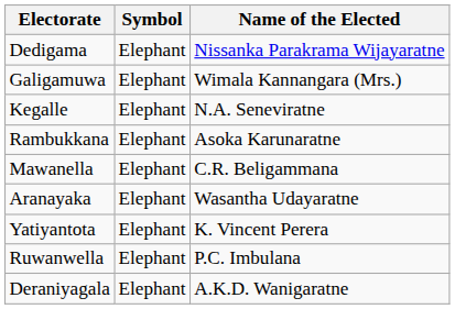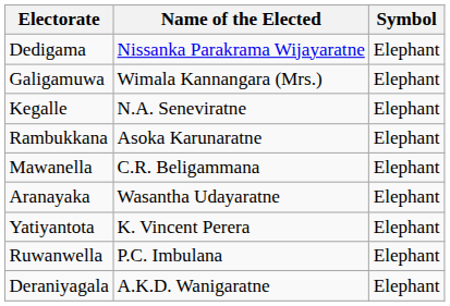 <table class="wikitable" border="1">
 <tr>
 <th>Electorate</th>
+<th>Name of the Elected</th>
 <th>Symbol</th>
-<th>Name of the Elected</th>
 </tr>
 <tr>
 <td>Dedigama</td>
+<td><a href='#'>Nissanka Parakrama Wijayaratne</a></td>
 <td>Elephant</td>
-<td><a href='#'>Nissanka Parakrama Wijayaratne</a></td>
 </tr>
 <tr>
 <td>Galigamuwa</td>
+<td>Wimala Kannangara (Mrs.)</td>
 <td>Elephant</td>
-<td>Wimala Kannangara (Mrs.)</td>
 </tr>
 <tr>
 <td>Kegalle</td>
+<td>N.A. Seneviratne</td>
 <td>Elephant</td>
-<td>N.A. Seneviratne</td>
 </tr>
 <tr>
 <td>Rambukkana</td>
+<td>Asoka Karunaratne</td>
 <td>Elephant</td>
-<td>Asoka Karunaratne</td>
 </tr>
 <tr>
 <td>Mawanella</td>
+<td>C.R. Beligammana</td>
 <td>Elephant</td>
-<td>C.R. Beligammana</td>
 </tr>
 <tr>
 <td>Aranayaka</td>
+<td>Wasantha Udayaratne</td>
 <td>Elephant</td>
-<td>Wasantha Udayaratne</td>
 </tr>
 <tr>
 <td>Yatiyantota</td>
+<td>K. Vincent Perera</td>
 <td>Elephant</td>
-<td>K. Vincent Perera</td>
 </tr>
 <tr>
 <td>Ruwanwella</td>
+<td>P.C. Imbulana</td>
 <td>Elephant</td>
-<td>P.C. Imbulana</td>
 </tr>
 <tr>
 <td>Deraniyagala</td>
+<td>A.K.D. Wanigaratne</td>
 <td>Elephant</td>
-<td>A.K.D. Wanigaratne</td>
 </tr>
 </table>
